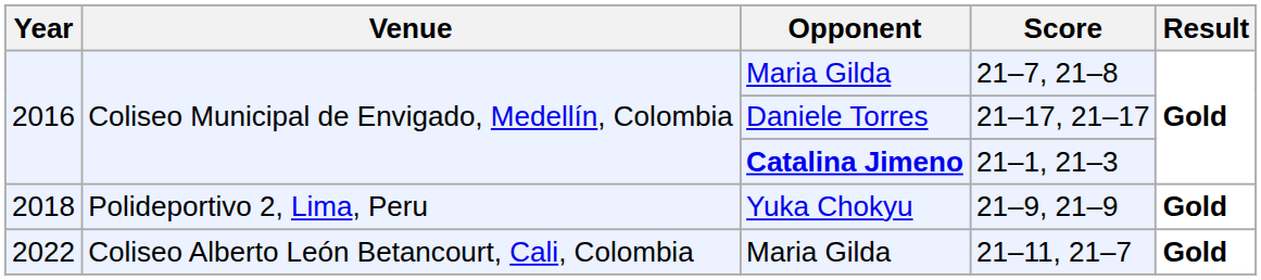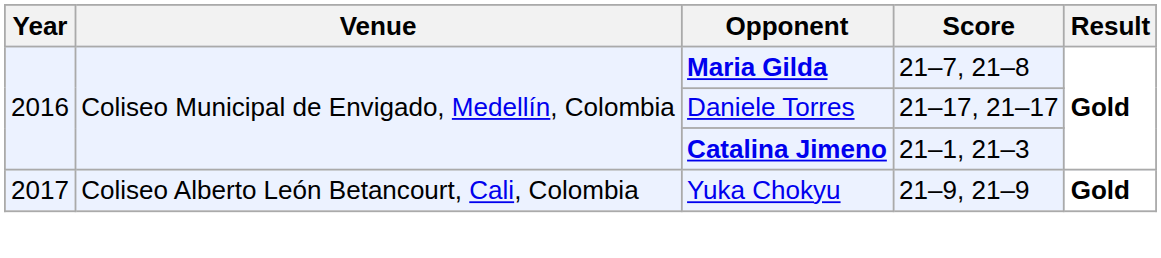 <table class="sortable wikitable" style="font-size: 90%;">
 <tr>
 <th>Year</th>
 <th>Venue</th>
 <th>Opponent</th>
 <th>Score</th>
 <th>Result</th>
 </tr>
 <tr style="background:#ECF2FF">
 <td rowspan="3" align="center">2016</td>
 <td rowspan="3" align="left">Coliseo Municipal de Envigado, <a href='#'>Medellín</a>, Colombia</td>
-<td align="left"> <a href='#'>Maria Gilda</a></td>
+<td align="left"><strong> <a href='#'>Maria Gilda</a></strong></td>
 <td align="left">21–7, 21–8</td>
 <td rowspan="3" style="text-align:left; background:white"> <strong>Gold</strong></td>
 </tr>
 <tr style="background:#ECF2FF">
 <td align="left"> <a href='#'>Daniele Torres</a></td>
 <td align="left">21–17, 21–17</td>
 </tr>
 <tr style="background:#ECF2FF">
 <td align="left"><strong> <a href='#'>Catalina Jimeno</a></strong></td>
 <td align="left">21–1, 21–3</td>
 </tr>
 <tr style="background:#ECF2FF">
-<td align="center">2018</td>
-<td align="left">Polideportivo 2, <a href='#'>Lima</a>, Peru</td>
+<td align="center">2017</td>
+<td align="left">Coliseo Alberto León Betancourt, <a href='#'>Cali</a>, Colombia</td>
 <td align="left"> <a href='#'>Yuka Chokyu</a></td>
 <td align="left">21–9, 21–9</td>
 <td style="text-align:left; background:white"> <strong>Gold</strong></td>
 </tr>
-<tr style="background:#ECF2FF">
-<td align="center">2022</td>
-<td align="left">Coliseo Alberto León Betancourt, <a href='#'>Cali</a>, Colombia</td>
-<td align="left"> Maria Gilda</td>
-<td align="left">21–11, 21–7</td>
-<td style="text-align:left; background:white"> <strong>Gold</strong></td>
-</tr>
 </table>
